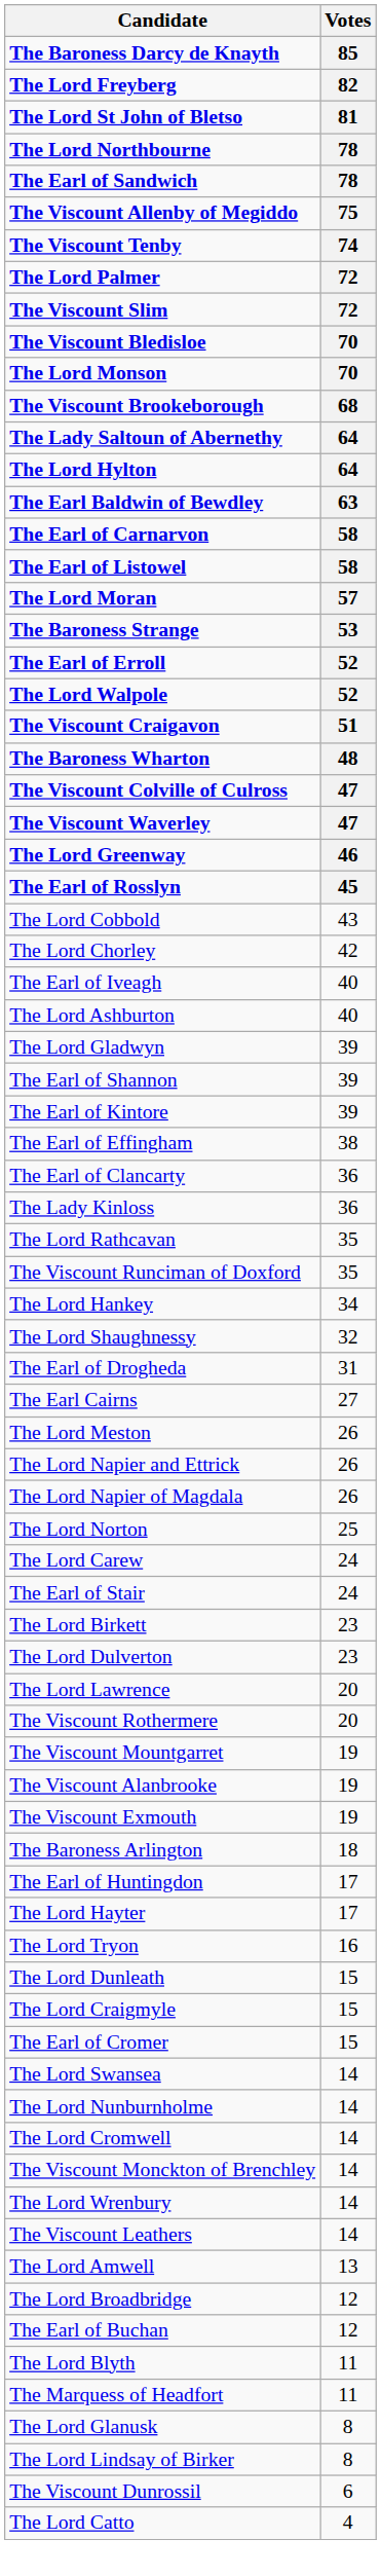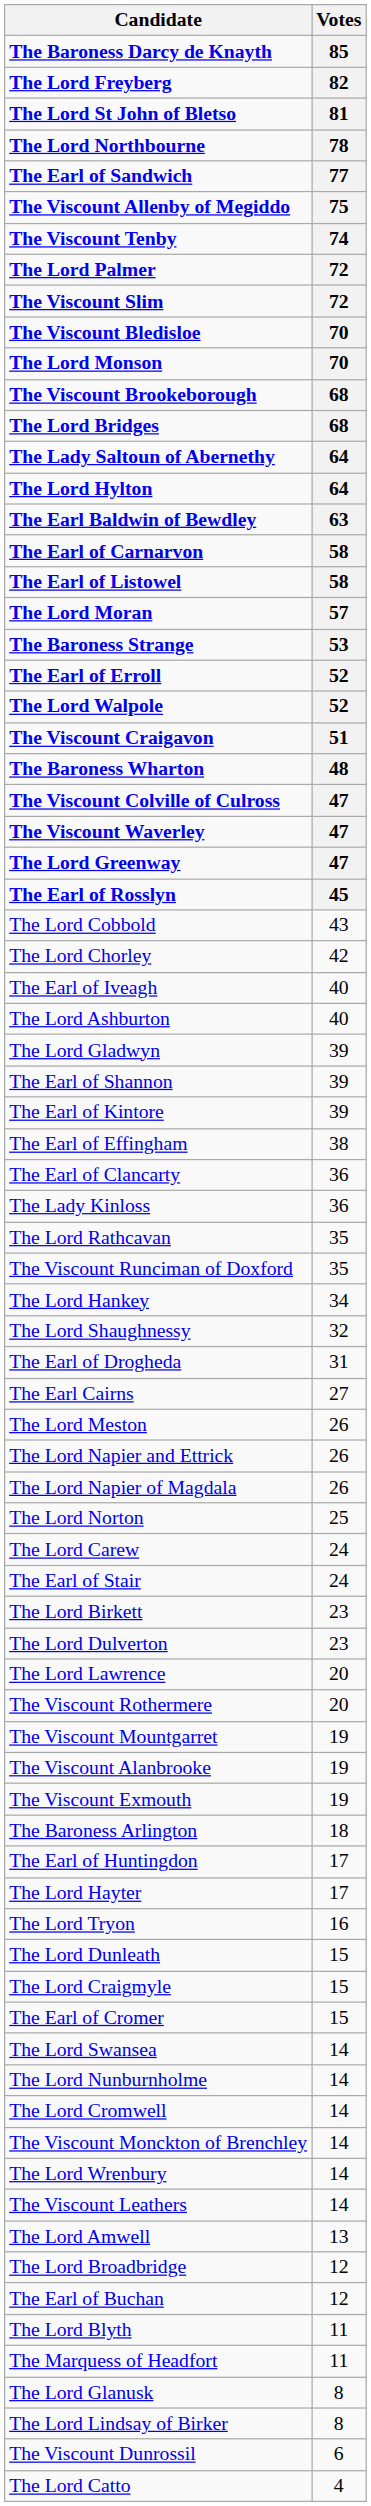 <table class="wikitable">
 <tr>
 <th>Candidate</th>
 <th>Votes</th>
 </tr>
 <tr>
 <td><strong><a href='#'>The Baroness Darcy de Knayth</a></strong></td>
 <th><strong>85</strong></th>
 </tr>
 <tr>
 <td><strong><a href='#'>The Lord Freyberg</a></strong></td>
 <th><strong>82</strong></th>
 </tr>
 <tr>
 <td><strong><a href='#'>The Lord St John of Bletso</a></strong></td>
 <th><strong>81</strong></th>
 </tr>
 <tr>
 <td><strong><a href='#'>The Lord Northbourne</a></strong></td>
 <th><strong>78</strong></th>
 </tr>
 <tr>
 <td><strong><a href='#'>The Earl of Sandwich</a></strong></td>
-<th><strong>78</strong></th>
+<th><strong>77</strong></th>
 </tr>
 <tr>
 <td><strong><a href='#'>The Viscount Allenby of Megiddo</a></strong></td>
 <th><strong>75</strong></th>
 </tr>
 <tr>
 <td><strong><a href='#'>The Viscount Tenby</a></strong></td>
 <th><strong>74</strong></th>
 </tr>
 <tr>
 <td><strong><a href='#'>The Lord Palmer</a></strong></td>
 <th><strong>72</strong></th>
 </tr>
 <tr>
 <td><strong><a href='#'>The Viscount Slim</a></strong></td>
 <th><strong>72</strong></th>
 </tr>
 <tr>
 <td><strong><a href='#'>The Viscount Bledisloe</a></strong></td>
 <th><strong>70</strong></th>
 </tr>
 <tr>
 <td><strong><a href='#'>The Lord Monson</a></strong></td>
 <th><strong>70</strong></th>
 </tr>
 <tr>
 <td><strong><a href='#'>The Viscount Brookeborough</a></strong></td>
+<th><strong>68</strong></th>
+</tr>
+<tr>
+<td><strong><a href='#'>The Lord Bridges</a></strong></td>
 <th><strong>68</strong></th>
 </tr>
 <tr>
 <td><strong><a href='#'>The Lady Saltoun of Abernethy</a></strong></td>
 <th><strong>64</strong></th>
 </tr>
 <tr>
 <td><strong><a href='#'>The Lord Hylton</a></strong></td>
 <th><strong>64</strong></th>
 </tr>
 <tr>
 <td><strong><a href='#'>The Earl Baldwin of Bewdley</a></strong></td>
 <th><strong>63</strong></th>
 </tr>
 <tr>
 <td><strong><a href='#'>The Earl of Carnarvon</a></strong></td>
 <th><strong>58</strong></th>
 </tr>
 <tr>
 <td><strong><a href='#'>The Earl of Listowel</a></strong></td>
 <th><strong>58</strong></th>
 </tr>
 <tr>
 <td><strong><a href='#'>The Lord Moran</a></strong></td>
 <th><strong>57</strong></th>
 </tr>
 <tr>
 <td><strong><a href='#'>The Baroness Strange</a></strong></td>
 <th><strong>53</strong></th>
 </tr>
 <tr>
 <td><strong><a href='#'>The Earl of Erroll</a></strong></td>
 <th><strong>52</strong></th>
 </tr>
 <tr>
 <td><strong><a href='#'>The Lord Walpole</a></strong></td>
 <th><strong>52</strong></th>
 </tr>
 <tr>
 <td><strong><a href='#'>The Viscount Craigavon</a></strong></td>
 <th><strong>51</strong></th>
 </tr>
 <tr>
 <td><strong><a href='#'>The Baroness Wharton</a></strong></td>
 <th><strong>48</strong></th>
 </tr>
 <tr>
 <td><strong><a href='#'>The Viscount Colville of Culross</a></strong></td>
 <th><strong>47</strong></th>
 </tr>
 <tr>
 <td><strong><a href='#'>The Viscount Waverley</a></strong></td>
 <th><strong>47</strong></th>
 </tr>
 <tr>
 <td><strong><a href='#'>The Lord Greenway</a></strong></td>
-<th><strong>46</strong></th>
+<th><strong>47</strong></th>
 </tr>
 <tr>
 <td><strong><a href='#'>The Earl of Rosslyn</a></strong></td>
 <th><strong>45</strong></th>
 </tr>
 <tr>
 <td><a href='#'>The Lord Cobbold</a></td>
 <td align=center>43</td>
 </tr>
 <tr>
 <td><a href='#'>The Lord Chorley</a></td>
 <td align=center>42</td>
 </tr>
 <tr>
 <td><a href='#'>The Earl of Iveagh</a></td>
 <td align=center>40</td>
 </tr>
 <tr>
 <td><a href='#'>The Lord Ashburton</a></td>
 <td align=center>40</td>
 </tr>
 <tr>
 <td><a href='#'>The Lord Gladwyn</a></td>
 <td align=center>39</td>
 </tr>
 <tr>
 <td><a href='#'>The Earl of Shannon</a></td>
 <td align=center>39</td>
 </tr>
 <tr>
 <td><a href='#'>The Earl of Kintore</a></td>
 <td align=center>39</td>
 </tr>
 <tr>
 <td><a href='#'>The Earl of Effingham</a></td>
 <td align=center>38</td>
 </tr>
 <tr>
 <td><a href='#'>The Earl of Clancarty</a></td>
 <td align=center>36</td>
 </tr>
 <tr>
 <td><a href='#'>The Lady Kinloss</a></td>
 <td align=center>36</td>
 </tr>
 <tr>
 <td><a href='#'>The Lord Rathcavan</a></td>
 <td align=center>35</td>
 </tr>
 <tr>
 <td><a href='#'>The Viscount Runciman of Doxford</a></td>
 <td align=center>35</td>
 </tr>
 <tr>
 <td><a href='#'>The Lord Hankey</a></td>
 <td align=center>34</td>
 </tr>
 <tr>
 <td><a href='#'>The Lord Shaughnessy</a></td>
 <td align=center>32</td>
 </tr>
 <tr>
 <td><a href='#'>The Earl of Drogheda</a></td>
 <td align=center>31</td>
 </tr>
 <tr>
 <td><a href='#'>The Earl Cairns</a></td>
 <td align=center>27</td>
 </tr>
 <tr>
 <td><a href='#'>The Lord Meston</a></td>
 <td align=center>26</td>
 </tr>
 <tr>
 <td><a href='#'>The Lord Napier and Ettrick</a></td>
 <td align=center>26</td>
 </tr>
 <tr>
 <td><a href='#'>The Lord Napier of Magdala</a></td>
 <td align=center>26</td>
 </tr>
 <tr>
 <td><a href='#'>The Lord Norton</a></td>
 <td align=center>25</td>
 </tr>
 <tr>
 <td><a href='#'>The Lord Carew</a></td>
 <td align=center>24</td>
 </tr>
 <tr>
 <td><a href='#'>The Earl of Stair</a></td>
 <td align=center>24</td>
 </tr>
 <tr>
 <td><a href='#'>The Lord Birkett</a></td>
 <td align=center>23</td>
 </tr>
 <tr>
 <td><a href='#'>The Lord Dulverton</a></td>
 <td align=center>23</td>
 </tr>
 <tr>
 <td><a href='#'>The Lord Lawrence</a></td>
 <td align=center>20</td>
 </tr>
 <tr>
 <td><a href='#'>The Viscount Rothermere</a></td>
 <td align=center>20</td>
 </tr>
 <tr>
 <td><a href='#'>The Viscount Mountgarret</a></td>
 <td align=center>19</td>
 </tr>
 <tr>
 <td><a href='#'>The Viscount Alanbrooke</a></td>
 <td align=center>19</td>
 </tr>
 <tr>
 <td><a href='#'>The Viscount Exmouth</a></td>
 <td align=center>19</td>
 </tr>
 <tr>
 <td><a href='#'>The Baroness Arlington</a></td>
 <td align=center>18</td>
 </tr>
 <tr>
 <td><a href='#'>The Earl of Huntingdon</a></td>
 <td align=center>17</td>
 </tr>
 <tr>
 <td><a href='#'>The Lord Hayter</a></td>
 <td align=center>17</td>
 </tr>
 <tr>
 <td><a href='#'>The Lord Tryon</a></td>
 <td align=center>16</td>
 </tr>
 <tr>
 <td><a href='#'>The Lord Dunleath</a></td>
 <td align=center>15</td>
 </tr>
 <tr>
 <td><a href='#'>The Lord Craigmyle</a></td>
 <td align=center>15</td>
 </tr>
 <tr>
 <td><a href='#'>The Earl of Cromer</a></td>
 <td align=center>15</td>
 </tr>
 <tr>
 <td><a href='#'>The Lord Swansea</a></td>
 <td align=center>14</td>
 </tr>
 <tr>
 <td><a href='#'>The Lord Nunburnholme</a></td>
 <td align=center>14</td>
 </tr>
 <tr>
 <td><a href='#'>The Lord Cromwell</a></td>
 <td align=center>14</td>
 </tr>
 <tr>
 <td><a href='#'>The Viscount Monckton of Brenchley</a></td>
 <td align=center>14</td>
 </tr>
 <tr>
 <td><a href='#'>The Lord Wrenbury</a></td>
 <td align=center>14</td>
 </tr>
 <tr>
 <td><a href='#'>The Viscount Leathers</a></td>
 <td align=center>14</td>
 </tr>
 <tr>
 <td><a href='#'>The Lord Amwell</a></td>
 <td align=center>13</td>
 </tr>
 <tr>
 <td><a href='#'>The Lord Broadbridge</a></td>
 <td align=center>12</td>
 </tr>
 <tr>
 <td><a href='#'>The Earl of Buchan</a></td>
 <td align=center>12</td>
 </tr>
 <tr>
 <td><a href='#'>The Lord Blyth</a></td>
 <td align=center>11</td>
 </tr>
 <tr>
 <td><a href='#'>The Marquess of Headfort</a></td>
 <td align=center>11</td>
 </tr>
 <tr>
 <td><a href='#'>The Lord Glanusk</a></td>
 <td align=center>8</td>
 </tr>
 <tr>
 <td><a href='#'>The Lord Lindsay of Birker</a></td>
 <td align=center>8</td>
 </tr>
 <tr>
 <td><a href='#'>The Viscount Dunrossil</a></td>
 <td align=center>6</td>
 </tr>
 <tr>
 <td><a href='#'>The Lord Catto</a></td>
 <td align=center>4</td>
 </tr>
 <tr>
 </tr>
 </table>
